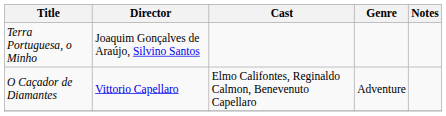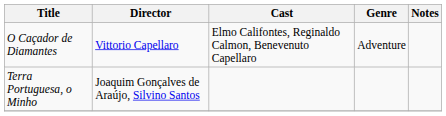 <table class="wikitable">
 <tr>
 <th>Title</th>
 <th>Director</th>
 <th>Cast</th>
 <th>Genre</th>
 <th>Notes</th>
 </tr>
 <tr>
+<td><em>O Caçador de Diamantes</em></td>
+<td><a href='#'>Vittorio Capellaro</a></td>
+<td>Elmo Califontes, Reginaldo Calmon, Benevenuto Capellaro</td>
+<td>Adventure</td>
+<td></td>
+</tr>
+<tr>
 <td><em>Terra Portuguesa, o Minho</em></td>
 <td>Joaquim Gonçalves de Araújo, <a href='#'>Silvino Santos</a></td>
 <td></td>
 <td></td>
 <td></td>
 </tr>
 <tr>
-<td><em>O Caçador de Diamantes</em></td>
-<td><a href='#'>Vittorio Capellaro</a></td>
-<td>Elmo Califontes, Reginaldo Calmon, Benevenuto Capellaro</td>
-<td>Adventure</td>
-<td></td>
-</tr>
-<tr>
 </tr>
 </table>
